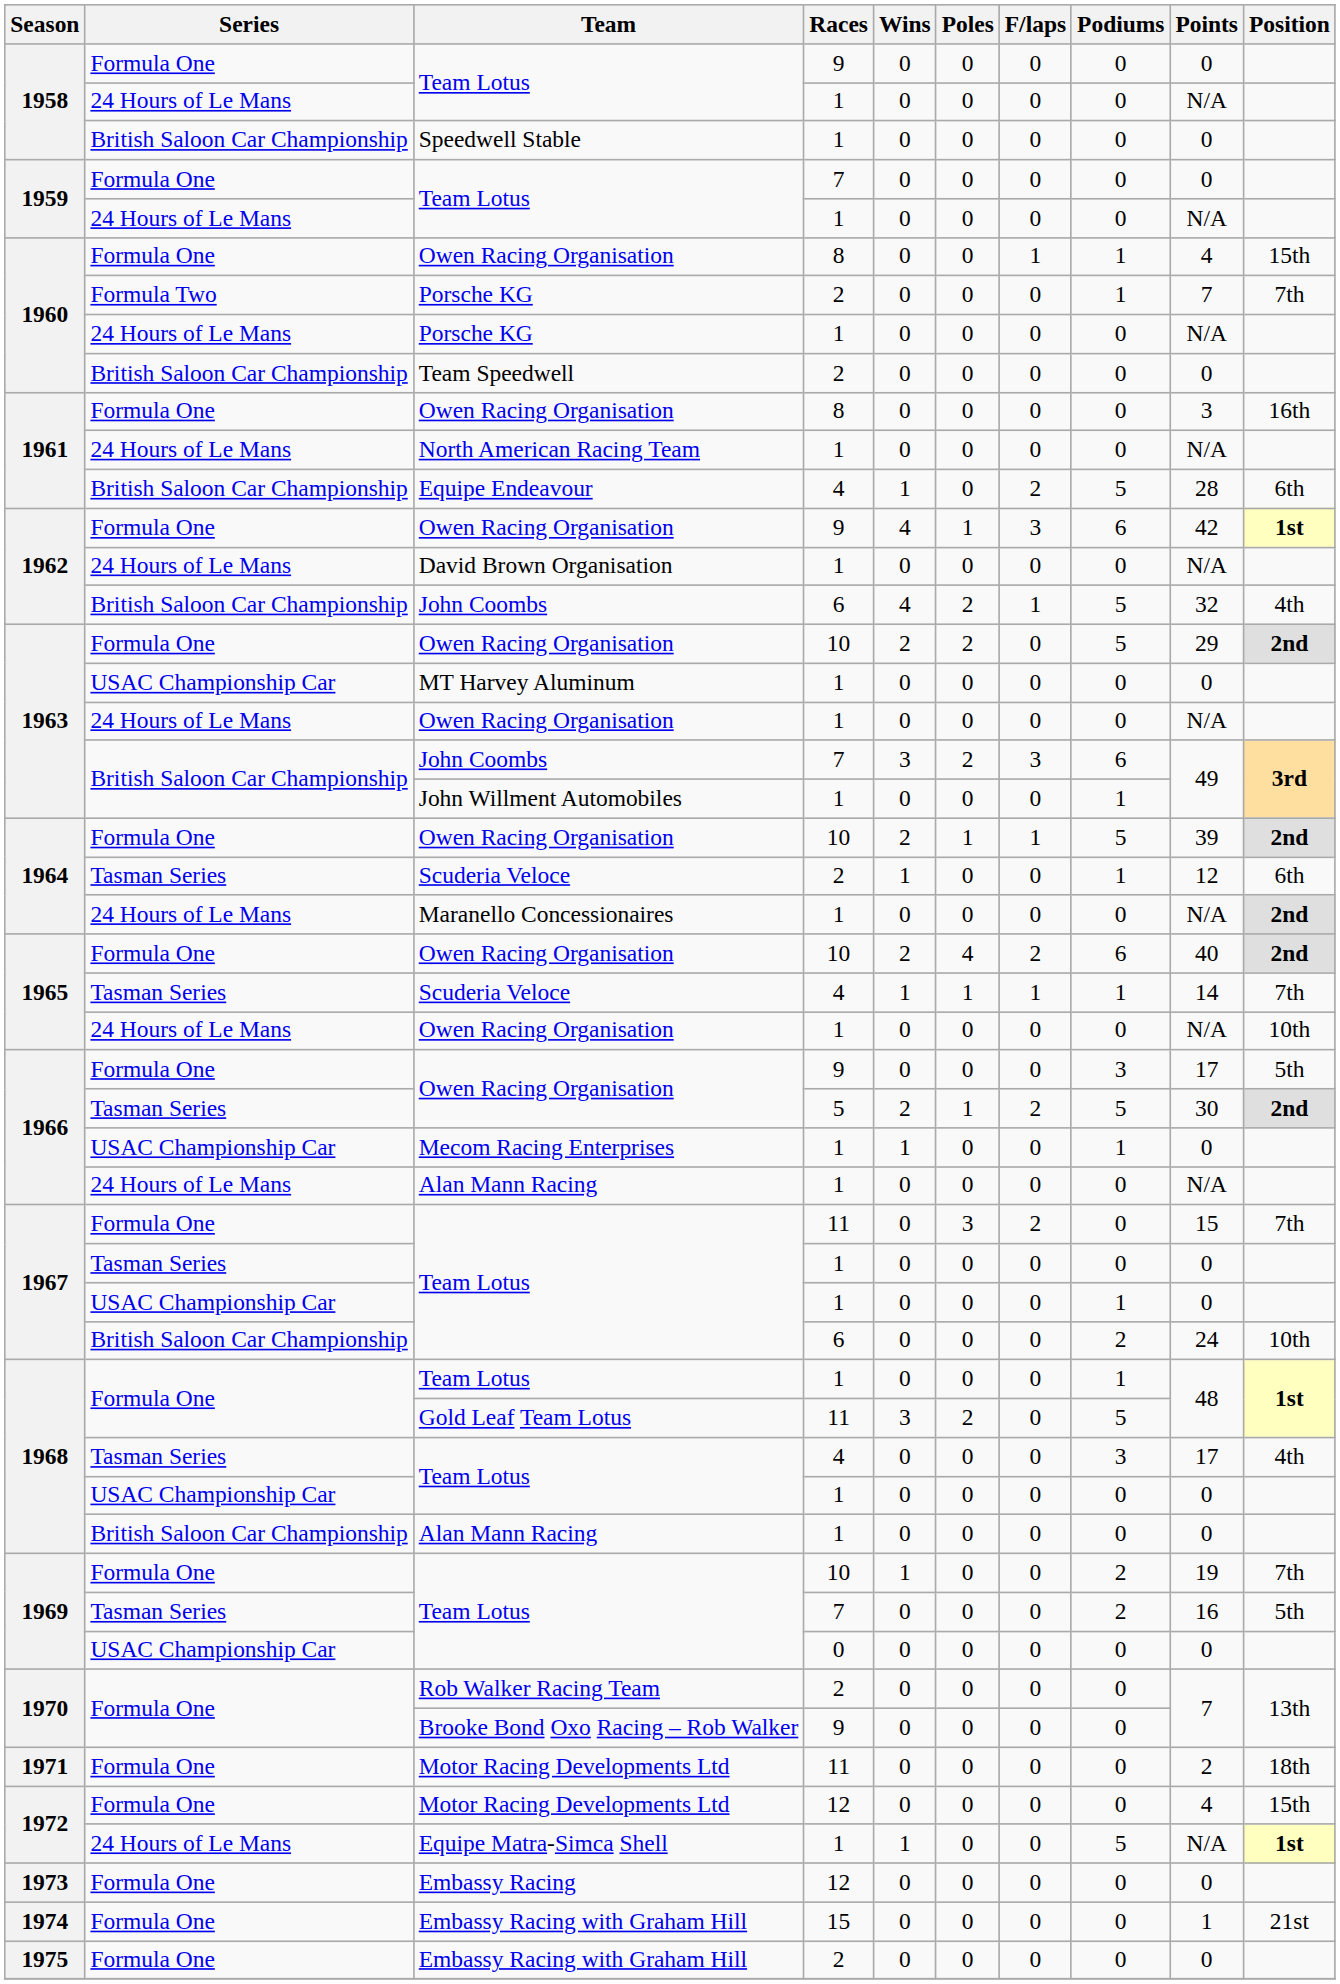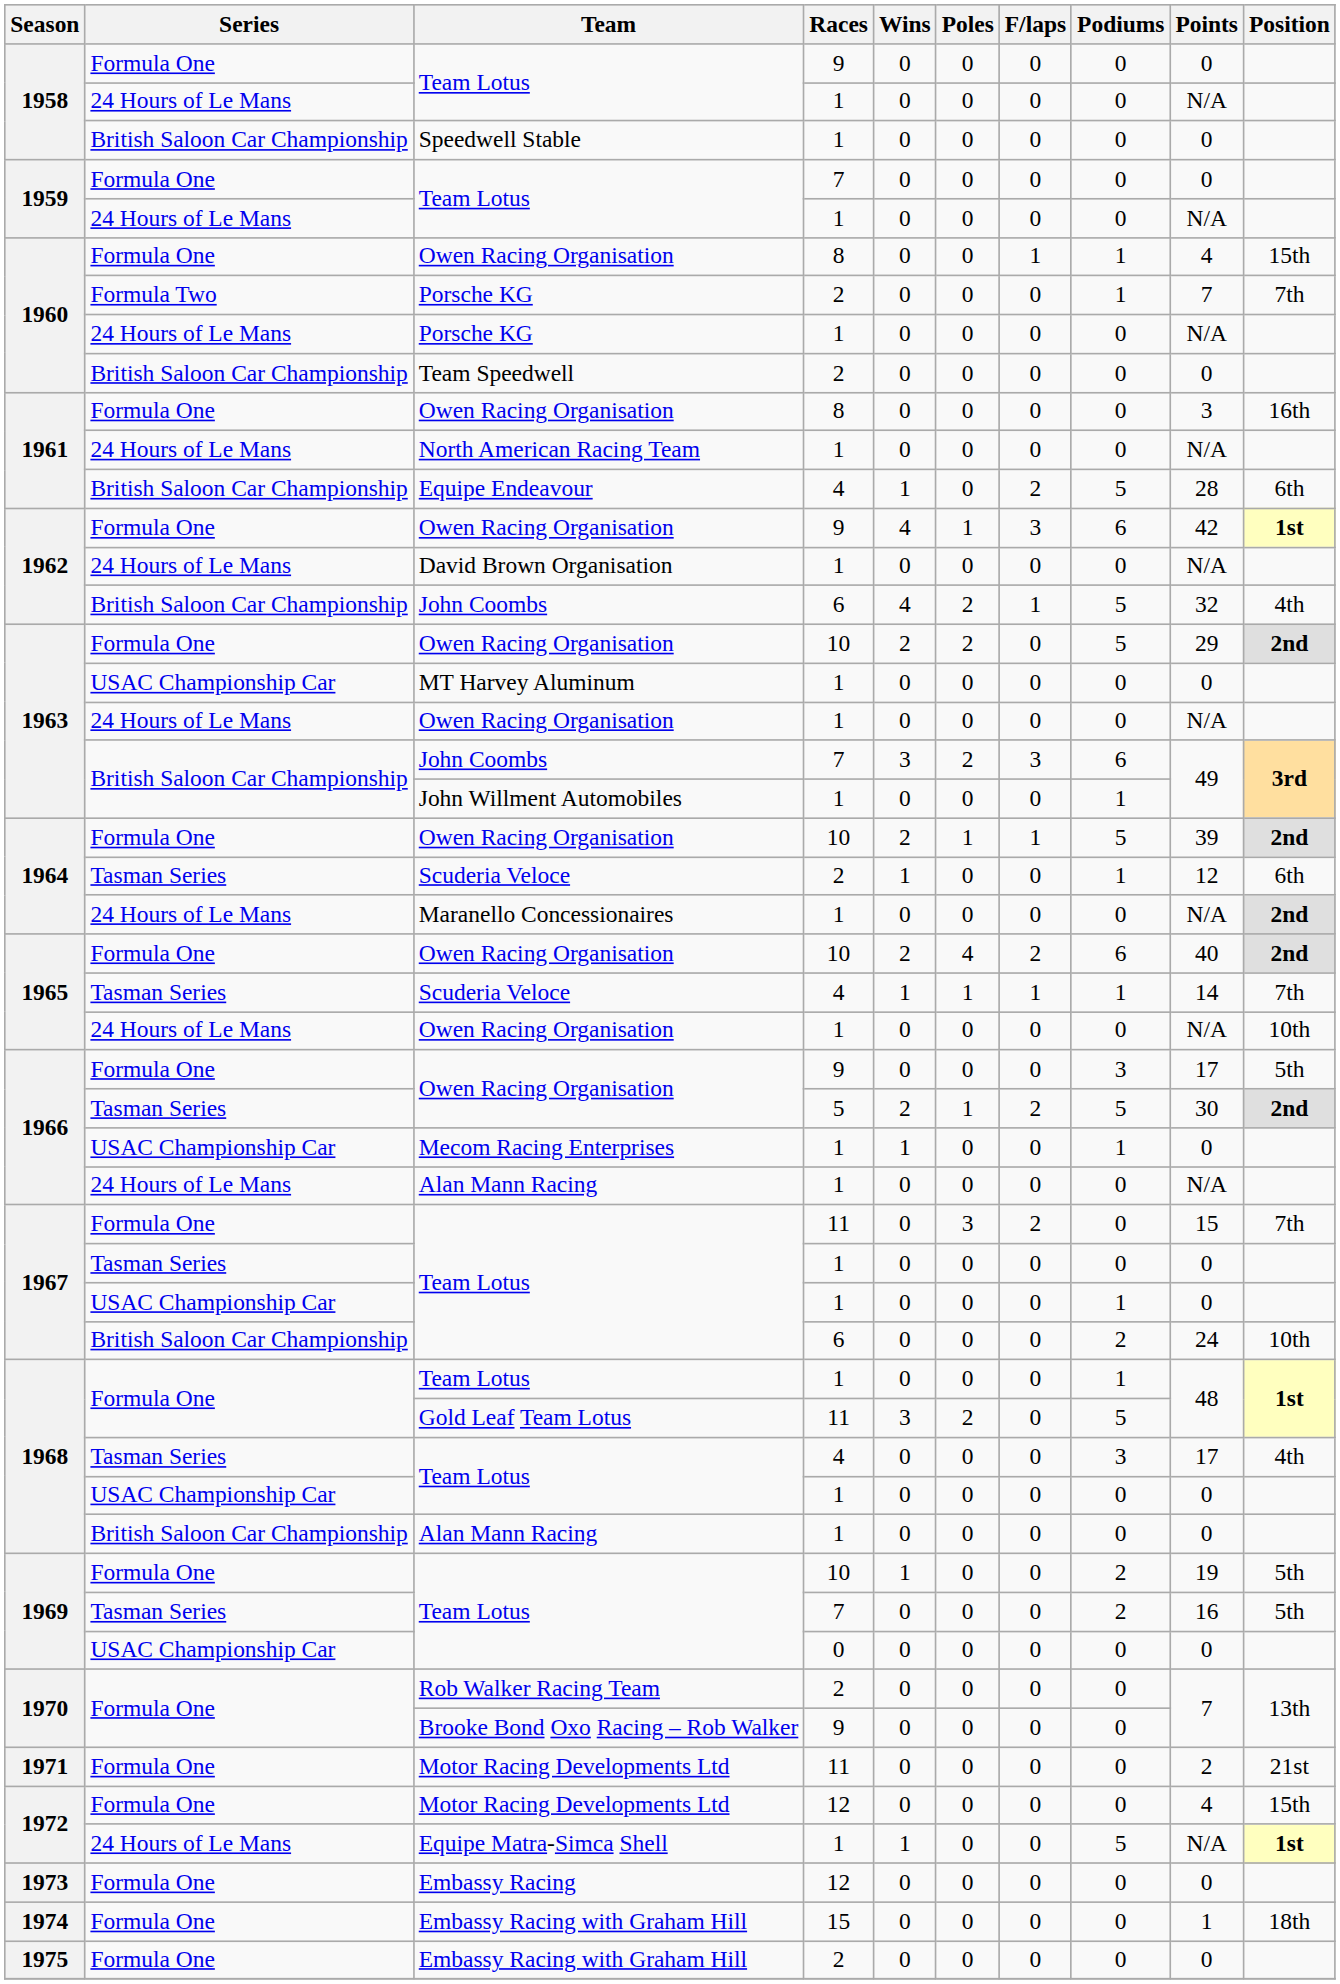 <table class="wikitable" style="font-size: 90%; text-align:center">
 <tr>
 <th>Season</th>
 <th>Series</th>
 <th>Team</th>
 <th>Races</th>
 <th>Wins</th>
 <th>Poles</th>
 <th>F/laps</th>
 <th>Podiums</th>
 <th>Points</th>
 <th>Position</th>
 </tr>
 <tr>
 <th rowspan=3>1958</th>
 <td align=left><a href='#'>Formula One</a></td>
 <td rowspan="2" style="text-align:left"><a href='#'>Team Lotus</a></td>
 <td>9</td>
 <td>0</td>
 <td>0</td>
 <td>0</td>
 <td>0</td>
 <td>0</td>
 <td></td>
 </tr>
 <tr>
 <td align=left><a href='#'>24 Hours of Le Mans</a></td>
 <td>1</td>
 <td>0</td>
 <td>0</td>
 <td>0</td>
 <td>0</td>
 <td>N/A</td>
 <td></td>
 </tr>
 <tr>
 <td align=left><a href='#'>British Saloon Car Championship</a></td>
 <td align=left>Speedwell Stable</td>
 <td>1</td>
 <td>0</td>
 <td>0</td>
 <td>0</td>
 <td>0</td>
 <td>0</td>
 <td></td>
 </tr>
 <tr>
 <th rowspan=2>1959</th>
 <td align=left><a href='#'>Formula One</a></td>
 <td rowspan="2" style="text-align:left"><a href='#'>Team Lotus</a></td>
 <td>7</td>
 <td>0</td>
 <td>0</td>
 <td>0</td>
 <td>0</td>
 <td>0</td>
 <td></td>
 </tr>
 <tr>
 <td align=left><a href='#'>24 Hours of Le Mans</a></td>
 <td>1</td>
 <td>0</td>
 <td>0</td>
 <td>0</td>
 <td>0</td>
 <td>N/A</td>
 <td></td>
 </tr>
 <tr>
 <th rowspan=4>1960</th>
 <td align=left><a href='#'>Formula One</a></td>
 <td align=left><a href='#'>Owen Racing Organisation</a></td>
 <td>8</td>
 <td>0</td>
 <td>0</td>
 <td>1</td>
 <td>1</td>
 <td>4</td>
 <td>15th</td>
 </tr>
 <tr>
 <td align=left><a href='#'>Formula Two</a></td>
 <td align=left><a href='#'>Porsche KG</a></td>
 <td>2</td>
 <td>0</td>
 <td>0</td>
 <td>0</td>
 <td>1</td>
 <td>7</td>
 <td>7th</td>
 </tr>
 <tr>
 <td align=left><a href='#'>24 Hours of Le Mans</a></td>
 <td align=left><a href='#'>Porsche KG</a></td>
 <td>1</td>
 <td>0</td>
 <td>0</td>
 <td>0</td>
 <td>0</td>
 <td>N/A</td>
 <td></td>
 </tr>
 <tr>
 <td align=left><a href='#'>British Saloon Car Championship</a></td>
 <td align=left>Team Speedwell</td>
 <td>2</td>
 <td>0</td>
 <td>0</td>
 <td>0</td>
 <td>0</td>
 <td>0</td>
 <td></td>
 </tr>
 <tr>
 <th rowspan=3>1961</th>
 <td align=left><a href='#'>Formula One</a></td>
 <td align=left><a href='#'>Owen Racing Organisation</a></td>
 <td>8</td>
 <td>0</td>
 <td>0</td>
 <td>0</td>
 <td>0</td>
 <td>3</td>
 <td>16th</td>
 </tr>
 <tr>
 <td align=left><a href='#'>24 Hours of Le Mans</a></td>
 <td align=left><a href='#'>North American Racing Team</a></td>
 <td>1</td>
 <td>0</td>
 <td>0</td>
 <td>0</td>
 <td>0</td>
 <td>N/A</td>
 <td></td>
 </tr>
 <tr>
 <td align=left><a href='#'>British Saloon Car Championship</a></td>
 <td align=left><a href='#'>Equipe Endeavour</a></td>
 <td>4</td>
 <td>1</td>
 <td>0</td>
 <td>2</td>
 <td>5</td>
 <td>28</td>
 <td>6th</td>
 </tr>
 <tr>
 <th rowspan=3>1962</th>
 <td align=left><a href='#'>Formula One</a></td>
 <td align=left><a href='#'>Owen Racing Organisation</a></td>
 <td>9</td>
 <td>4</td>
 <td>1</td>
 <td>3</td>
 <td>6</td>
 <td>42</td>
 <td style="background:#FFFFBF"><strong>1st</strong></td>
 </tr>
 <tr>
 <td align=left><a href='#'>24 Hours of Le Mans</a></td>
 <td align=left>David Brown Organisation</td>
 <td>1</td>
 <td>0</td>
 <td>0</td>
 <td>0</td>
 <td>0</td>
 <td>N/A</td>
 <td></td>
 </tr>
 <tr>
 <td align=left><a href='#'>British Saloon Car Championship</a></td>
 <td align=left><a href='#'>John Coombs</a></td>
 <td>6</td>
 <td>4</td>
 <td>2</td>
 <td>1</td>
 <td>5</td>
 <td>32</td>
 <td>4th</td>
 </tr>
 <tr>
 <th rowspan=5>1963</th>
 <td align=left><a href='#'>Formula One</a></td>
 <td align=left><a href='#'>Owen Racing Organisation</a></td>
 <td>10</td>
 <td>2</td>
 <td>2</td>
 <td>0</td>
 <td>5</td>
 <td>29</td>
 <td style="background:#DFDFDF"><strong>2nd</strong></td>
 </tr>
 <tr>
 <td align=left><a href='#'>USAC Championship Car</a></td>
 <td align=left>MT Harvey Aluminum</td>
 <td>1</td>
 <td>0</td>
 <td>0</td>
 <td>0</td>
 <td>0</td>
 <td>0</td>
 <td></td>
 </tr>
 <tr>
 <td align=left><a href='#'>24 Hours of Le Mans</a></td>
 <td align=left><a href='#'>Owen Racing Organisation</a></td>
 <td>1</td>
 <td>0</td>
 <td>0</td>
 <td>0</td>
 <td>0</td>
 <td>N/A</td>
 <td></td>
 </tr>
 <tr>
 <td rowspan="2" style="text-align:left"><a href='#'>British Saloon Car Championship</a></td>
 <td align=left><a href='#'>John Coombs</a></td>
 <td>7</td>
 <td>3</td>
 <td>2</td>
 <td>3</td>
 <td>6</td>
 <td rowspan=2>49</td>
 <td rowspan="2" style="background:#FFDF9F"><strong>3rd</strong></td>
 </tr>
 <tr>
 <td align=left>John Willment Automobiles</td>
 <td>1</td>
 <td>0</td>
 <td>0</td>
 <td>0</td>
 <td>1</td>
 </tr>
 <tr>
 <th rowspan=3>1964</th>
 <td align=left><a href='#'>Formula One</a></td>
 <td align=left><a href='#'>Owen Racing Organisation</a></td>
 <td>10</td>
 <td>2</td>
 <td>1</td>
 <td>1</td>
 <td>5</td>
 <td>39</td>
 <td style="background:#DFDFDF"><strong>2nd</strong></td>
 </tr>
 <tr>
 <td align=left><a href='#'>Tasman Series</a></td>
 <td align=left><a href='#'>Scuderia Veloce</a></td>
 <td>2</td>
 <td>1</td>
 <td>0</td>
 <td>0</td>
 <td>1</td>
 <td>12</td>
 <td>6th</td>
 </tr>
 <tr>
 <td align=left><a href='#'>24 Hours of Le Mans</a></td>
 <td align=left>Maranello Concessionaires</td>
 <td>1</td>
 <td>0</td>
 <td>0</td>
 <td>0</td>
 <td>0</td>
 <td>N/A</td>
 <td style="background:#DFDFDF"><strong>2nd</strong></td>
 </tr>
 <tr>
 <th rowspan=3>1965</th>
 <td align=left><a href='#'>Formula One</a></td>
 <td align=left><a href='#'>Owen Racing Organisation</a></td>
 <td>10</td>
 <td>2</td>
 <td>4</td>
 <td>2</td>
 <td>6</td>
 <td>40</td>
 <td style="background:#DFDFDF"><strong>2nd</strong></td>
 </tr>
 <tr>
 <td align=left><a href='#'>Tasman Series</a></td>
 <td align=left><a href='#'>Scuderia Veloce</a></td>
 <td>4</td>
 <td>1</td>
 <td>1</td>
 <td>1</td>
 <td>1</td>
 <td>14</td>
 <td>7th</td>
 </tr>
 <tr>
 <td align=left><a href='#'>24 Hours of Le Mans</a></td>
 <td align=left><a href='#'>Owen Racing Organisation</a></td>
 <td>1</td>
 <td>0</td>
 <td>0</td>
 <td>0</td>
 <td>0</td>
 <td>N/A</td>
 <td>10th</td>
 </tr>
 <tr>
 <th rowspan=4>1966</th>
 <td align=left><a href='#'>Formula One</a></td>
 <td rowspan="2" style="text-align:left"><a href='#'>Owen Racing Organisation</a></td>
 <td>9</td>
 <td>0</td>
 <td>0</td>
 <td>0</td>
 <td>3</td>
 <td>17</td>
 <td>5th</td>
 </tr>
 <tr>
 <td align=left><a href='#'>Tasman Series</a></td>
 <td>5</td>
 <td>2</td>
 <td>1</td>
 <td>2</td>
 <td>5</td>
 <td>30</td>
 <td style="background:#DFDFDF"><strong>2nd</strong></td>
 </tr>
 <tr>
 <td align=left><a href='#'>USAC Championship Car</a></td>
 <td align=left><a href='#'>Mecom Racing Enterprises</a></td>
 <td>1</td>
 <td>1</td>
 <td>0</td>
 <td>0</td>
 <td>1</td>
 <td>0</td>
 <td></td>
 </tr>
 <tr>
 <td align=left><a href='#'>24 Hours of Le Mans</a></td>
 <td align=left><a href='#'>Alan Mann Racing</a></td>
 <td>1</td>
 <td>0</td>
 <td>0</td>
 <td>0</td>
 <td>0</td>
 <td>N/A</td>
 <td></td>
 </tr>
 <tr>
 <th rowspan=4>1967</th>
 <td align=left><a href='#'>Formula One</a></td>
 <td rowspan="4" style="text-align:left"><a href='#'>Team Lotus</a></td>
 <td>11</td>
 <td>0</td>
 <td>3</td>
 <td>2</td>
 <td>0</td>
 <td>15</td>
 <td>7th</td>
 </tr>
 <tr>
 <td align=left><a href='#'>Tasman Series</a></td>
 <td>1</td>
 <td>0</td>
 <td>0</td>
 <td>0</td>
 <td>0</td>
 <td>0</td>
 <td></td>
 </tr>
 <tr>
 <td align=left><a href='#'>USAC Championship Car</a></td>
 <td>1</td>
 <td>0</td>
 <td>0</td>
 <td>0</td>
 <td>1</td>
 <td>0</td>
 <td></td>
 </tr>
 <tr>
 <td align=left><a href='#'>British Saloon Car Championship</a></td>
 <td>6</td>
 <td>0</td>
 <td>0</td>
 <td>0</td>
 <td>2</td>
 <td>24</td>
 <td>10th</td>
 </tr>
 <tr>
 <th rowspan=5>1968</th>
 <td rowspan="2" style="text-align:left"><a href='#'>Formula One</a></td>
 <td align=left><a href='#'>Team Lotus</a></td>
 <td>1</td>
 <td>0</td>
 <td>0</td>
 <td>0</td>
 <td>1</td>
 <td rowspan=2>48</td>
 <td rowspan="2" style="background:#FFFFBF"><strong>1st</strong></td>
 </tr>
 <tr>
 <td align=left><a href='#'>Gold Leaf</a> <a href='#'>Team Lotus</a></td>
 <td>11</td>
 <td>3</td>
 <td>2</td>
 <td>0</td>
 <td>5</td>
 </tr>
 <tr>
 <td align=left><a href='#'>Tasman Series</a></td>
 <td rowspan="2" style="text-align:left"><a href='#'>Team Lotus</a></td>
 <td>4</td>
 <td>0</td>
 <td>0</td>
 <td>0</td>
 <td>3</td>
 <td>17</td>
 <td>4th</td>
 </tr>
 <tr>
 <td align=left><a href='#'>USAC Championship Car</a></td>
 <td>1</td>
 <td>0</td>
 <td>0</td>
 <td>0</td>
 <td>0</td>
 <td>0</td>
 <td></td>
 </tr>
 <tr>
 <td align=left><a href='#'>British Saloon Car Championship</a></td>
 <td align=left><a href='#'>Alan Mann Racing</a></td>
 <td>1</td>
 <td>0</td>
 <td>0</td>
 <td>0</td>
 <td>0</td>
 <td>0</td>
 <td></td>
 </tr>
 <tr>
 <th rowspan=3>1969</th>
 <td align=left><a href='#'>Formula One</a></td>
 <td rowspan="3" style="text-align:left"><a href='#'>Team Lotus</a></td>
 <td>10</td>
 <td>1</td>
 <td>0</td>
 <td>0</td>
 <td>2</td>
 <td>19</td>
-<td>7th</td>
+<td>5th</td>
 </tr>
 <tr>
 <td align=left><a href='#'>Tasman Series</a></td>
 <td>7</td>
 <td>0</td>
 <td>0</td>
 <td>0</td>
 <td>2</td>
 <td>16</td>
 <td>5th</td>
 </tr>
 <tr>
 <td align=left><a href='#'>USAC Championship Car</a></td>
 <td>0</td>
 <td>0</td>
 <td>0</td>
 <td>0</td>
 <td>0</td>
 <td>0</td>
 <td></td>
 </tr>
 <tr>
 <th rowspan=2>1970</th>
 <td rowspan="2" style="text-align:left"><a href='#'>Formula One</a></td>
 <td align=left><a href='#'>Rob Walker Racing Team</a></td>
 <td>2</td>
 <td>0</td>
 <td>0</td>
 <td>0</td>
 <td>0</td>
 <td rowspan=2>7</td>
 <td rowspan=2>13th</td>
 </tr>
 <tr>
 <td align=left><a href='#'>Brooke Bond</a> <a href='#'>Oxo</a> <a href='#'>Racing – Rob Walker</a></td>
 <td>9</td>
 <td>0</td>
 <td>0</td>
 <td>0</td>
 <td>0</td>
 </tr>
 <tr>
 <th align=left>1971</th>
 <td align=left><a href='#'>Formula One</a></td>
 <td align=left><a href='#'>Motor Racing Developments Ltd</a></td>
 <td>11</td>
 <td>0</td>
 <td>0</td>
 <td>0</td>
 <td>0</td>
 <td>2</td>
-<td>18th</td>
+<td>21st</td>
 </tr>
 <tr>
 <th rowspan=2>1972</th>
 <td align=left><a href='#'>Formula One</a></td>
 <td align=left><a href='#'>Motor Racing Developments Ltd</a></td>
 <td>12</td>
 <td>0</td>
 <td>0</td>
 <td>0</td>
 <td>0</td>
 <td>4</td>
 <td>15th</td>
 </tr>
 <tr>
 <td align=left><a href='#'>24 Hours of Le Mans</a></td>
 <td align=left><a href='#'>Equipe Matra</a>-<a href='#'>Simca</a> <a href='#'>Shell</a></td>
 <td>1</td>
 <td>1</td>
 <td>0</td>
 <td>0</td>
 <td>5</td>
 <td>N/A</td>
 <td style="background:#FFFFBF"><strong>1st</strong></td>
 </tr>
 <tr>
 <th align=left>1973</th>
 <td align=left><a href='#'>Formula One</a></td>
 <td align=left><a href='#'>Embassy Racing</a></td>
 <td>12</td>
 <td>0</td>
 <td>0</td>
 <td>0</td>
 <td>0</td>
 <td>0</td>
 <td></td>
 </tr>
 <tr>
 <th align=left>1974</th>
 <td align=left><a href='#'>Formula One</a></td>
 <td align=left><a href='#'>Embassy Racing with Graham Hill</a></td>
 <td>15</td>
 <td>0</td>
 <td>0</td>
 <td>0</td>
 <td>0</td>
 <td>1</td>
-<td>21st</td>
+<td>18th</td>
 </tr>
 <tr>
 <th align=left>1975</th>
 <td align=left><a href='#'>Formula One</a></td>
 <td align=left><a href='#'>Embassy Racing with Graham Hill</a></td>
 <td>2</td>
 <td>0</td>
 <td>0</td>
 <td>0</td>
 <td>0</td>
 <td>0</td>
 <td></td>
 </tr>
 <tr>
 </tr>
 </table>
